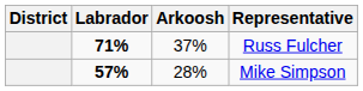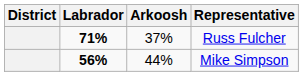 <table class=wikitable>
 <tr>
 <th>District</th>
 <th>Labrador</th>
 <th>Arkoosh</th>
 <th>Representative</th>
 </tr>
 <tr align=center>
 <th></th>
 <td><strong>71%</strong></td>
 <td>37%</td>
 <td><a href='#'>Russ Fulcher</a></td>
 </tr>
 <tr align=center>
 <th></th>
-<td><strong>57%</strong></td>
-<td>28%</td>
+<td><strong>56%</strong></td>
+<td>44%</td>
 <td><a href='#'>Mike Simpson</a></td>
 </tr>
 </table>
